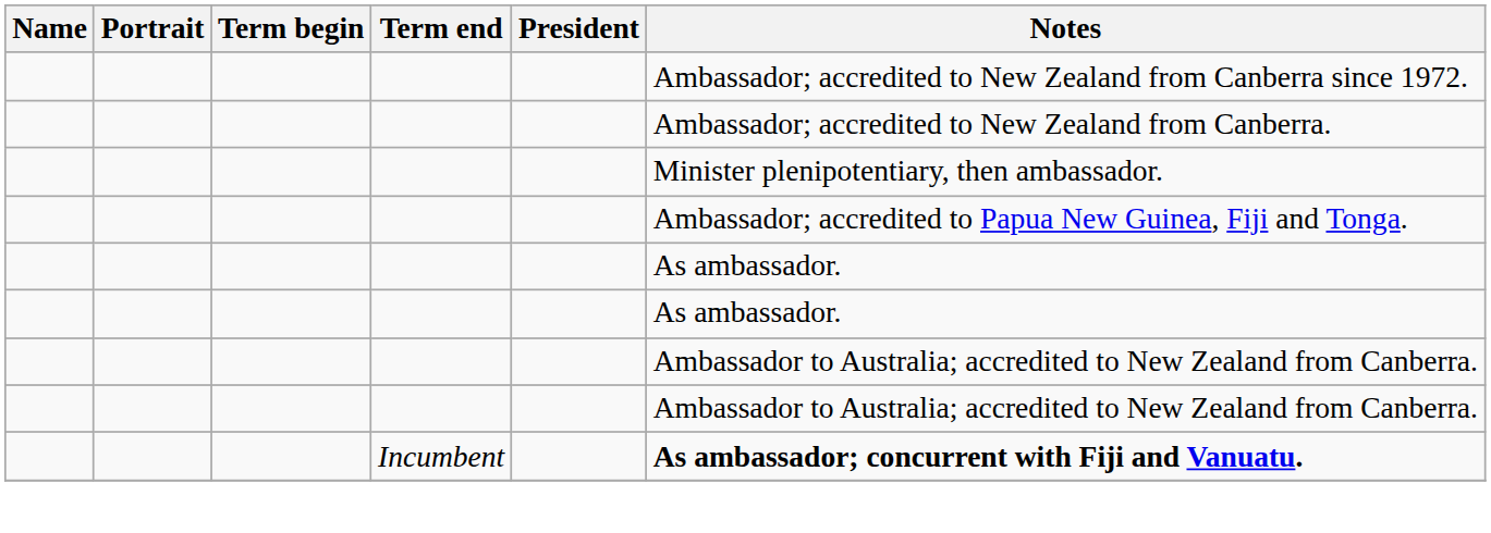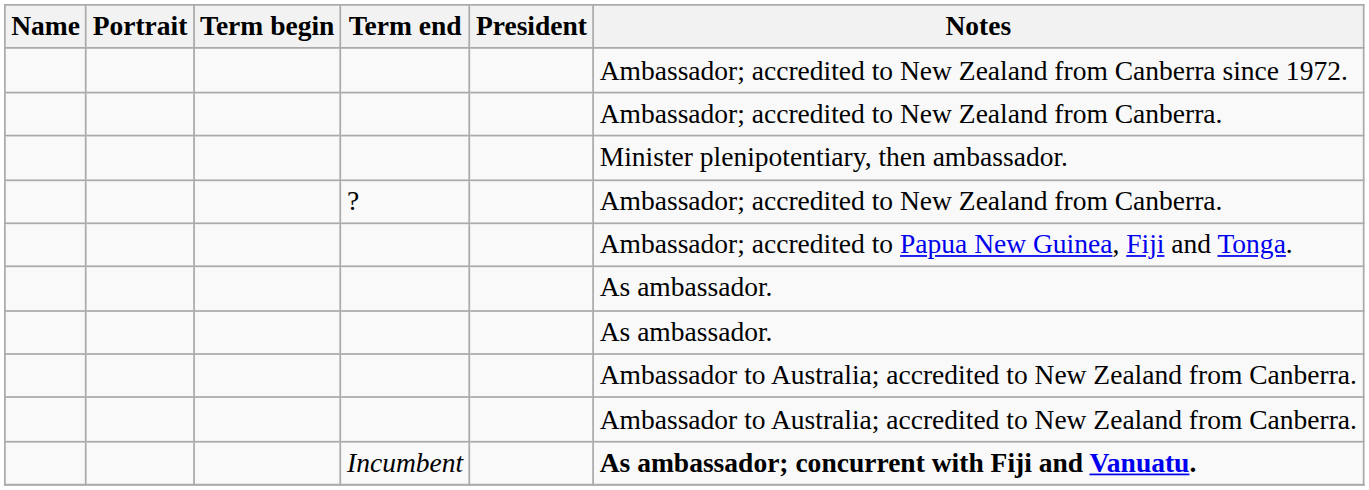 <table class="wikitable sortable"  text-align:center;">
 <tr>
 <th>Name</th>
 <th class="unsortable">Portrait</th>
 <th>Term begin</th>
 <th>Term end</th>
 <th>President</th>
 <th class="unsortable">Notes</th>
 </tr>
 <tr>
 <td></td>
 <td></td>
 <td></td>
 <td></td>
 <td></td>
 <td>Ambassador; accredited to New Zealand from Canberra since 1972.</td>
 </tr>
 <tr>
 <td></td>
 <td></td>
 <td></td>
 <td></td>
 <td></td>
 <td>Ambassador; accredited to New Zealand from Canberra.</td>
 </tr>
 <tr>
 <td></td>
 <td></td>
 <td></td>
 <td></td>
 <td></td>
 <td>Minister plenipotentiary, then ambassador.</td>
+</tr>
+<tr>
+<td></td>
+<td></td>
+<td></td>
+<td>?</td>
+<td></td>
+<td>Ambassador; accredited to New Zealand from Canberra.</td>
 </tr>
 <tr>
 <td></td>
 <td></td>
 <td></td>
 <td></td>
 <td></td>
 <td>Ambassador; accredited to <a href='#'>Papua New Guinea</a>, <a href='#'>Fiji</a> and <a href='#'>Tonga</a>.</td>
 </tr>
 <tr>
 <td></td>
 <td></td>
 <td></td>
 <td></td>
 <td></td>
 <td>As ambassador.</td>
 </tr>
 <tr>
 <td></td>
 <td></td>
 <td></td>
 <td></td>
 <td></td>
 <td>As ambassador.</td>
 </tr>
 <tr>
 <td></td>
 <td></td>
 <td></td>
 <td></td>
 <td></td>
 <td>Ambassador to Australia; accredited to New Zealand from Canberra.</td>
 </tr>
 <tr>
 <td></td>
 <td></td>
 <td></td>
 <td></td>
 <td></td>
 <td>Ambassador to Australia; accredited to New Zealand from Canberra.</td>
 </tr>
 <tr>
 <td></td>
 <td></td>
 <td></td>
 <td><em>Incumbent</em></td>
 <td></td>
 <td><strong>As ambassador; concurrent with Fiji and <a href='#'>Vanuatu</a>.</strong></td>
 </tr>
 <tr>
 </tr>
 </table>
